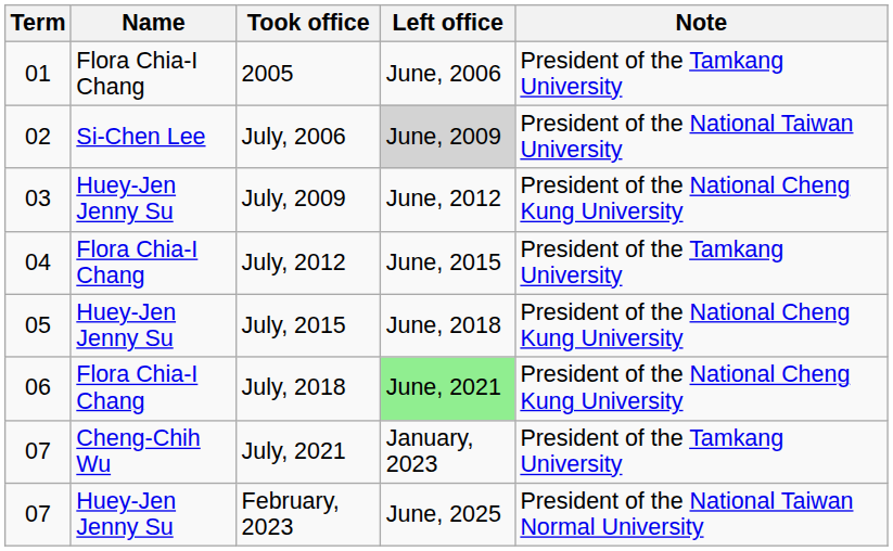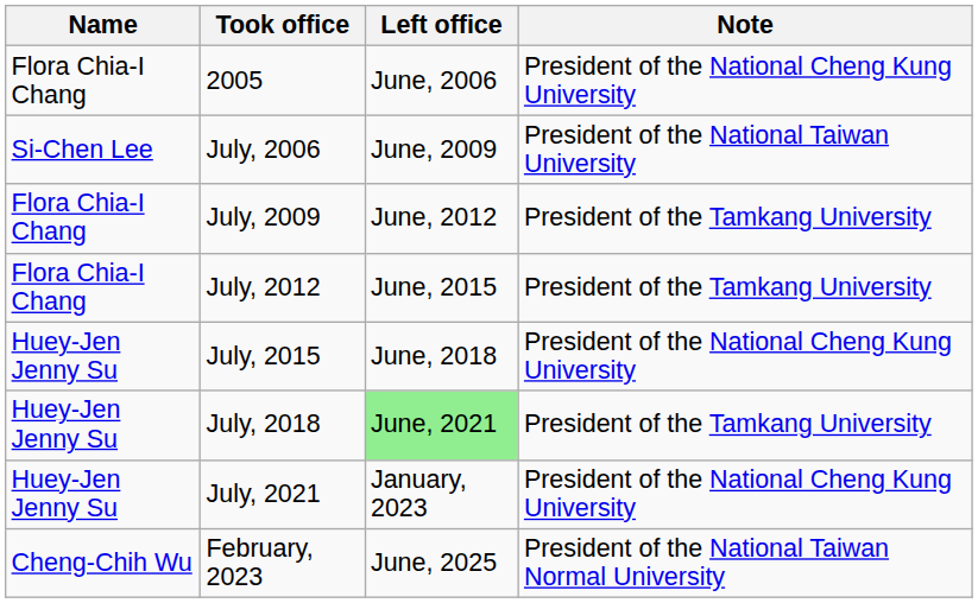 <table class="wikitable">
 <tr>
-<th>Term</th>
 <th>Name</th>
 <th>Took office</th>
 <th>Left office</th>
 <th>Note</th>
 </tr>
 <tr>
-<td style="text-align:center;">01</td>
 <td>Flora Chia-I Chang</td>
 <td>2005</td>
 <td>June, 2006</td>
+<td>President of the <a href='#'>National Cheng Kung University</a></td>
+</tr>
+<tr>
+<td><a href='#'>Si-Chen Lee</a></td>
+<td>July, 2006</td>
+<td>June, 2009</td>
+<td>President of the <a href='#'>National Taiwan University</a></td>
+</tr>
+<tr>
+<td><a href='#'>Flora Chia-I Chang</a></td>
+<td>July, 2009</td>
+<td>June, 2012</td>
 <td>President of the <a href='#'>Tamkang University</a></td>
 </tr>
 <tr>
-<td style="text-align:center;">02</td>
-<td><a href='#'>Si-Chen Lee</a></td>
-<td>July, 2006</td>
-<td style="background: lightgrey;">June, 2009</td>
-<td>President of the <a href='#'>National Taiwan University</a></td>
-</tr>
-<tr>
-<td style="text-align:center;">03</td>
-<td><a href='#'>Huey-Jen Jenny Su</a></td>
-<td>July, 2009</td>
-<td>June, 2012</td>
-<td>President of the <a href='#'>National Cheng Kung University</a></td>
-</tr>
-<tr>
-<td style="text-align:center;">04</td>
 <td><a href='#'>Flora Chia-I Chang</a></td>
 <td>July, 2012</td>
 <td>June, 2015</td>
 <td>President of the <a href='#'>Tamkang University</a></td>
 </tr>
 <tr>
-<td style="text-align:center;">05</td>
 <td><a href='#'>Huey-Jen Jenny Su</a></td>
 <td>July, 2015</td>
 <td>June, 2018</td>
 <td>President of the <a href='#'>National Cheng Kung University</a></td>
 </tr>
 <tr>
-<td style="text-align:center;">06</td>
-<td><a href='#'>Flora Chia-I Chang</a></td>
+<td><a href='#'>Huey-Jen Jenny Su</a></td>
 <td>July, 2018</td>
 <td style="background: lightgreen;">June, 2021</td>
+<td>President of the <a href='#'>Tamkang University</a></td>
+</tr>
+<tr>
+<td><a href='#'>Huey-Jen Jenny Su</a></td>
+<td>July, 2021</td>
+<td>January, 2023</td>
 <td>President of the <a href='#'>National Cheng Kung University</a></td>
 </tr>
 <tr>
-<td style="text-align:center;">07</td>
 <td><a href='#'>Cheng-Chih Wu</a></td>
-<td>July, 2021</td>
-<td>January, 2023</td>
-<td>President of the <a href='#'>Tamkang University</a></td>
-</tr>
-<tr>
-<td style="text-align:center;">07</td>
-<td><a href='#'>Huey-Jen Jenny Su</a></td>
 <td>February, 2023</td>
 <td>June, 2025</td>
 <td>President of the <a href='#'>National Taiwan Normal University</a></td>
 </tr>
 </table>
